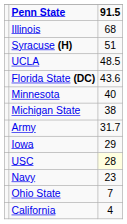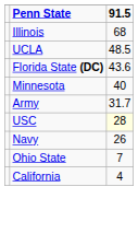 <table class="wikitable sortable" style="text-align:center">
 <tr>
 </tr>
 <tr>
 <td></td>
 <td align=left><strong><a href='#'>Penn State</a></strong></td>
 <td><strong>91.5</strong></td>
 </tr>
 <tr>
 <td></td>
 <td align=left><a href='#'>Illinois</a></td>
 <td>68</td>
-</tr>
-<tr>
-<td></td>
-<td align=left><a href='#'>Syracuse</a> <strong>(H)</strong></td>
-<td>51</td>
 </tr>
 <tr>
 <td></td>
 <td align=left><a href='#'>UCLA</a></td>
 <td>48.5</td>
 </tr>
 <tr>
 <td></td>
 <td align=left><a href='#'>Florida State</a> <strong>(DC)</strong></td>
 <td>43.6</td>
 </tr>
 <tr>
 <td></td>
 <td align=left><a href='#'>Minnesota</a></td>
 <td>40</td>
 </tr>
 <tr>
 <td></td>
-<td align=left><a href='#'>Michigan State</a></td>
-<td>38</td>
-</tr>
-<tr>
-<td></td>
 <td align=left><a href='#'>Army</a></td>
 <td>31.7</td>
-</tr>
-<tr>
-<td></td>
-<td align=left><a href='#'>Iowa</a></td>
-<td>29</td>
 </tr>
 <tr>
 <td></td>
 <td align=left><a href='#'>USC</a></td>
 <td style="background: lightyellow;">28</td>
 </tr>
 <tr>
 <td></td>
 <td align=left><a href='#'>Navy</a></td>
-<td>23</td>
+<td>26</td>
 </tr>
 <tr>
 <td></td>
 <td align=left><a href='#'>Ohio State</a></td>
 <td>7</td>
 </tr>
 <tr>
 <td></td>
 <td align=left><a href='#'>California</a></td>
 <td>4</td>
 </tr>
 </table>
